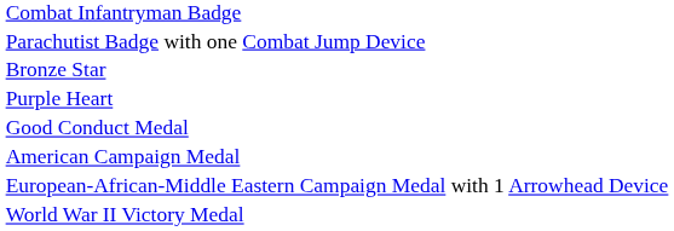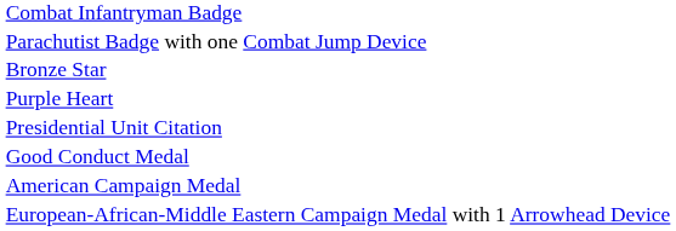 <table>
 <tr>
 <td></td>
 <td><a href='#'>Combat Infantryman Badge</a></td>
 </tr>
 <tr>
 <td></td>
 <td><a href='#'>Parachutist Badge</a> with one <a href='#'>Combat Jump Device</a></td>
 </tr>
 <tr>
 <td></td>
 <td><a href='#'>Bronze Star</a></td>
 </tr>
 <tr>
 <td></td>
 <td><a href='#'>Purple Heart</a></td>
 </tr>
 <tr>
 <td></td>
+<td><a href='#'>Presidential Unit Citation</a></td>
+</tr>
+<tr>
+<td></td>
 <td><a href='#'>Good Conduct Medal</a></td>
 </tr>
 <tr>
 <td></td>
 <td><a href='#'>American Campaign Medal</a></td>
 </tr>
 <tr>
 <td></td>
 <td><a href='#'>European-African-Middle Eastern Campaign Medal</a> with 1 <a href='#'>Arrowhead Device</a></td>
 </tr>
-<tr>
-<td></td>
-<td><a href='#'>World War II Victory Medal</a></td>
-</tr>
 </table>
